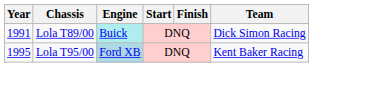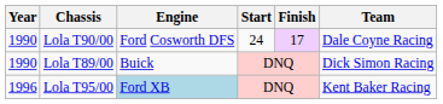 <table class="wikitable" style="font-size: 95%;">
 <tr>
 <th>Year</th>
 <th>Chassis</th>
 <th>Engine</th>
 <th>Start</th>
 <th>Finish</th>
 <th>Team</th>
 </tr>
 <tr>
-<td><a href='#'>1991</a></td>
+<td><a href='#'>1990</a></td>
+<td><a href='#'>Lola T90/00</a></td>
+<td><a href='#'>Ford</a> <a href='#'>Cosworth DFS</a></td>
+<td align=center>24</td>
+<td align=center style="background:#EFCFFF;">17</td>
+<td><a href='#'>Dale Coyne Racing</a></td>
+</tr>
+<tr>
+<td><a href='#'>1990</a></td>
 <td><a href='#'>Lola T89/00</a></td>
-<td style="background: paleturquoise;"><a href='#'>Buick</a></td>
+<td><a href='#'>Buick</a></td>
 <td colspan=2 align=center style="background:#FFCFCF;">DNQ</td>
 <td><a href='#'>Dick Simon Racing</a></td>
 </tr>
 <tr>
-<td><a href='#'>1995</a></td>
+<td><a href='#'>1996</a></td>
 <td><a href='#'>Lola T95/00</a></td>
 <td style="background: lightblue;"><a href='#'>Ford XB</a></td>
 <td colspan=2 align=center style="background:#FFCFCF;">DNQ</td>
 <td><a href='#'>Kent Baker Racing</a></td>
 </tr>
 </table>
